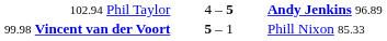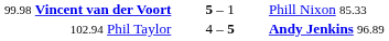 <table style="text-align:center">
 <tr>
 <th width=223></th>
 <th width=100></th>
 <th width=223></th>
 </tr>
 <tr>
+<td align=right><small>99.98</small> <strong><a href='#'>Vincent van der Voort</a></strong> </td>
+<td><strong>5</strong> – 1</td>
+<td align=left> <a href='#'>Phill Nixon</a> <small>85.33</small></td>
+</tr>
+<tr>
 <td align=right><small>102.94</small> <a href='#'>Phil Taylor</a> </td>
 <td>4 – <strong>5</strong></td>
 <td align=left> <strong><a href='#'>Andy Jenkins</a></strong> <small>96.89</small></td>
 </tr>
-<tr>
-<td align=right><small>99.98</small> <strong><a href='#'>Vincent van der Voort</a></strong> </td>
-<td><strong>5</strong> – 1</td>
-<td align=left> <a href='#'>Phill Nixon</a> <small>85.33</small></td>
-</tr>
 </table>
